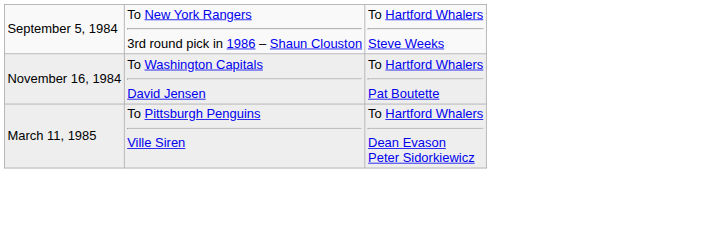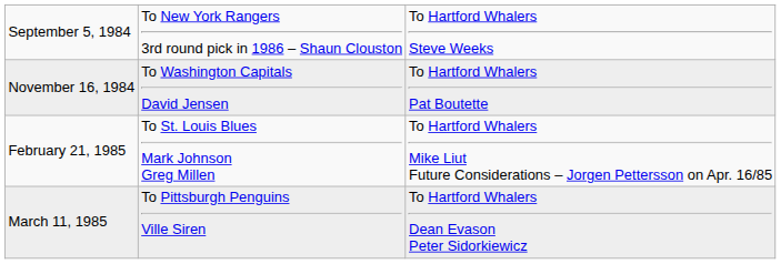 <table class="wikitable">
 <tr>
 <td>September 5, 1984</td>
 <td valign="top">To <a href='#'>New York Rangers</a><hr>3rd round pick in <a href='#'>1986</a> – <a href='#'>Shaun Clouston</a></td>
 <td valign="top">To <a href='#'>Hartford Whalers</a><hr><a href='#'>Steve Weeks</a></td>
 </tr>
 <tr style="background:#eee;">
 <td>November 16, 1984</td>
 <td valign="top">To <a href='#'>Washington Capitals</a><hr><a href='#'>David Jensen</a></td>
 <td valign="top">To <a href='#'>Hartford Whalers</a><hr><a href='#'>Pat Boutette</a></td>
 </tr>
+<tr>
+<td>February 21, 1985</td>
+<td valign="top">To <a href='#'>St. Louis Blues</a><hr><a href='#'>Mark Johnson</a> <br> <a href='#'>Greg Millen</a></td>
+<td valign="top">To <a href='#'>Hartford Whalers</a><hr><a href='#'>Mike Liut</a> <br> Future Considerations – <a href='#'>Jorgen Pettersson</a> on Apr. 16/85</td>
+</tr>
 <tr style="background:#eee;">
 <td>March 11, 1985</td>
 <td valign="top">To <a href='#'>Pittsburgh Penguins</a><hr><a href='#'>Ville Siren</a></td>
 <td valign="top">To <a href='#'>Hartford Whalers</a><hr><a href='#'>Dean Evason</a> <br> <a href='#'>Peter Sidorkiewicz</a></td>
 </tr>
 </table>
